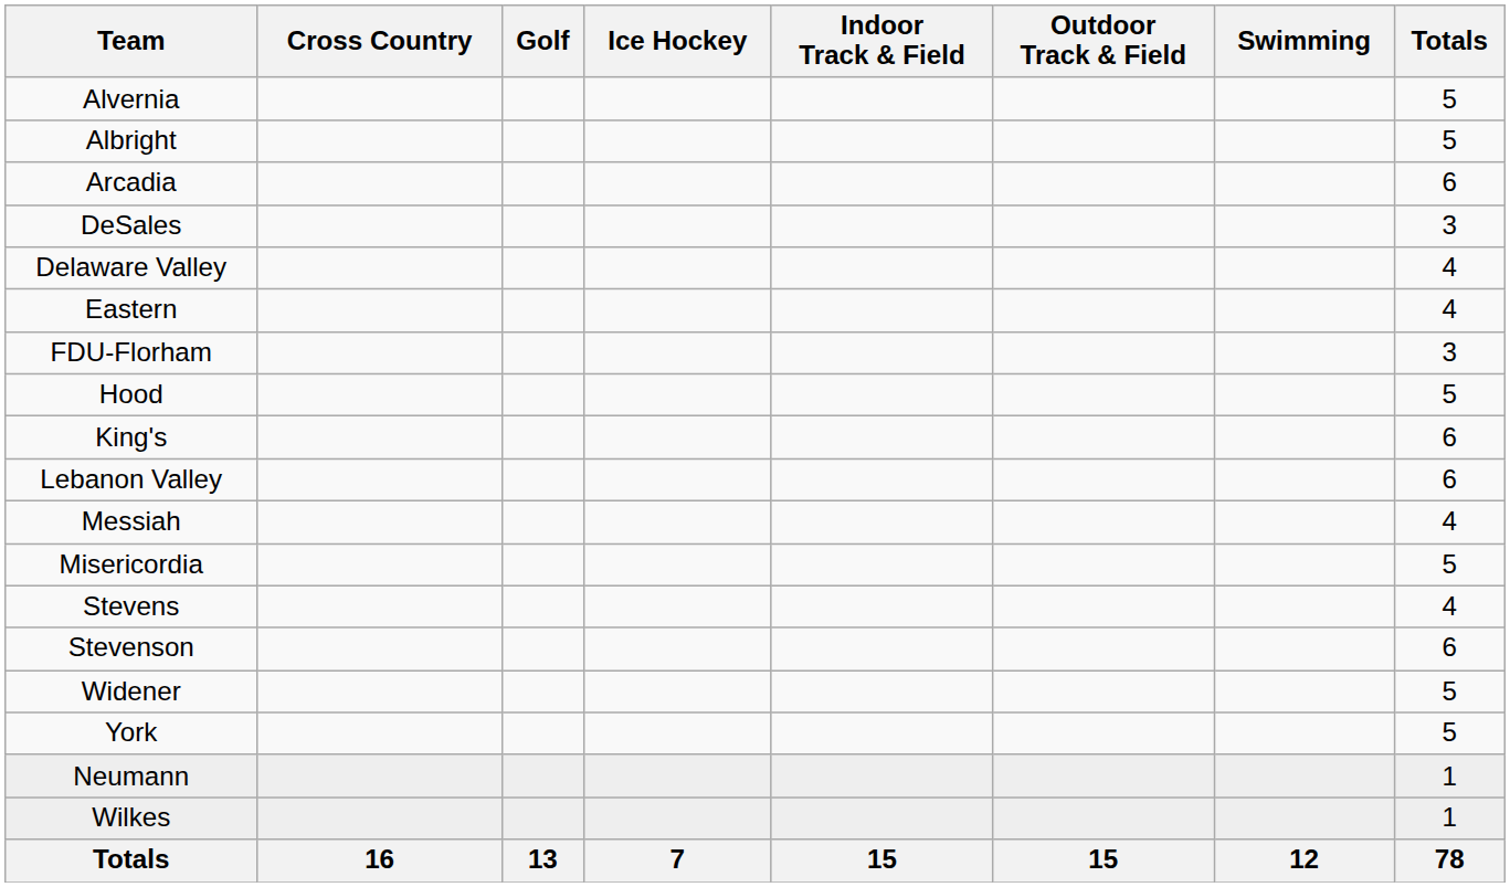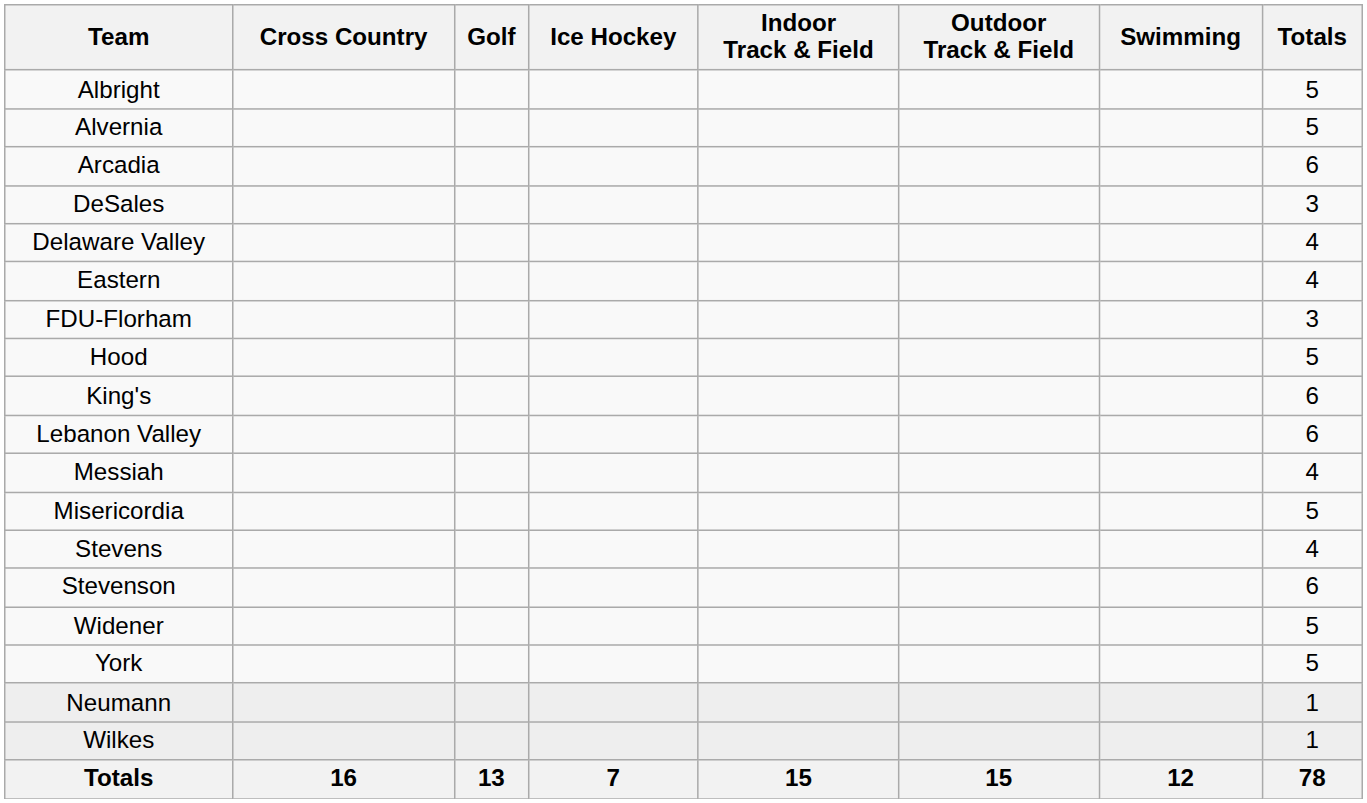 <table class="wikitable" style="text-align:center" width=900>
 <tr>
 <th>Team</th>
 <th>Cross Country</th>
 <th>Golf</th>
 <th>Ice Hockey</th>
 <th>Indoor<br>Track & Field</th>
 <th>Outdoor<br>Track & Field</th>
 <th>Swimming</th>
 <th>Totals</th>
 </tr>
 <tr>
-<td>Alvernia</td>
+<td>Albright</td>
 <td></td>
 <td></td>
 <td></td>
 <td></td>
 <td></td>
 <td></td>
 <td>5</td>
 </tr>
 <tr>
-<td>Albright</td>
+<td>Alvernia</td>
 <td></td>
 <td></td>
 <td></td>
 <td></td>
 <td></td>
 <td></td>
 <td>5</td>
 </tr>
 <tr>
 <td>Arcadia</td>
 <td></td>
 <td></td>
 <td></td>
 <td></td>
 <td></td>
 <td></td>
 <td>6</td>
 </tr>
 <tr>
 <td>DeSales</td>
 <td></td>
 <td></td>
 <td></td>
 <td></td>
 <td></td>
 <td></td>
 <td>3</td>
 </tr>
 <tr>
 <td>Delaware Valley</td>
 <td></td>
 <td></td>
 <td></td>
 <td></td>
 <td></td>
 <td></td>
 <td>4</td>
 </tr>
 <tr>
 <td>Eastern</td>
 <td></td>
 <td></td>
 <td></td>
 <td></td>
 <td></td>
 <td></td>
 <td>4</td>
 </tr>
 <tr>
 <td>FDU-Florham</td>
 <td></td>
 <td></td>
 <td></td>
 <td></td>
 <td></td>
 <td></td>
 <td>3</td>
 </tr>
 <tr>
 <td>Hood</td>
 <td></td>
 <td></td>
 <td></td>
 <td></td>
 <td></td>
 <td></td>
 <td>5</td>
 </tr>
 <tr>
 <td>King's</td>
 <td></td>
 <td></td>
 <td></td>
 <td></td>
 <td></td>
 <td></td>
 <td>6</td>
 </tr>
 <tr>
 <td>Lebanon Valley</td>
 <td></td>
 <td></td>
 <td></td>
 <td></td>
 <td></td>
 <td></td>
 <td>6</td>
 </tr>
 <tr>
 <td>Messiah</td>
 <td></td>
 <td></td>
 <td></td>
 <td></td>
 <td></td>
 <td></td>
 <td>4</td>
 </tr>
 <tr>
 <td>Misericordia</td>
 <td></td>
 <td></td>
 <td></td>
 <td></td>
 <td></td>
 <td></td>
 <td>5</td>
 </tr>
 <tr>
 <td>Stevens</td>
 <td></td>
 <td></td>
 <td></td>
 <td></td>
 <td></td>
 <td></td>
 <td>4</td>
 </tr>
 <tr>
 <td>Stevenson</td>
 <td></td>
 <td></td>
 <td></td>
 <td></td>
 <td></td>
 <td></td>
 <td>6</td>
 </tr>
 <tr>
 <td>Widener</td>
 <td></td>
 <td></td>
 <td></td>
 <td></td>
 <td></td>
 <td></td>
 <td>5</td>
 </tr>
 <tr>
 <td>York</td>
 <td></td>
 <td></td>
 <td></td>
 <td></td>
 <td></td>
 <td></td>
 <td>5</td>
 </tr>
 <tr bgcolor=eeeeee>
 <td>Neumann</td>
 <td></td>
 <td></td>
 <td></td>
 <td></td>
 <td></td>
 <td></td>
 <td>1</td>
 </tr>
 <tr bgcolor=eeeeee>
 <td>Wilkes</td>
 <td></td>
 <td></td>
 <td></td>
 <td></td>
 <td></td>
 <td></td>
 <td>1</td>
 </tr>
 <tr>
 <th>Totals</th>
 <th>16</th>
 <th>13</th>
 <th>7</th>
 <th>15</th>
 <th>15</th>
 <th>12</th>
 <th>78</th>
 </tr>
 </table>
